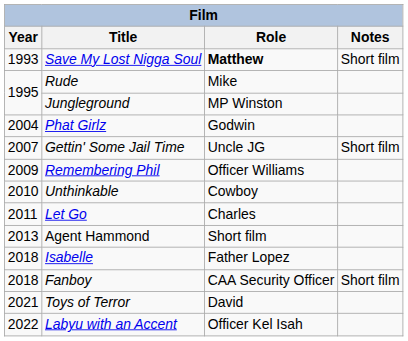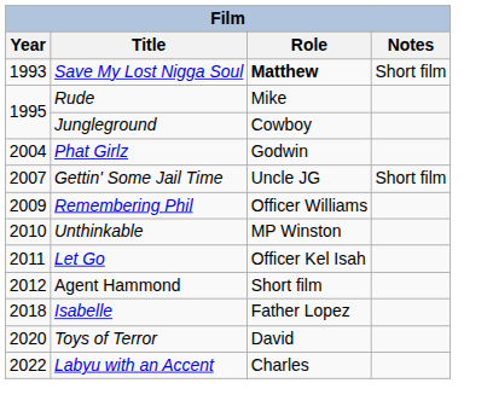 <table class="wikitable sortable">
 <tr>
 <th colspan=4 style="background:#B0C4DE;">Film</th>
 </tr>
 <tr>
 <th>Year</th>
 <th>Title</th>
 <th>Role</th>
 <th class="unsortable">Notes</th>
 </tr>
 <tr>
 <td>1993</td>
 <td><em><a href='#'>Save My Lost Nigga Soul</a></em></td>
 <td><strong>Matthew</strong></td>
 <td>Short film</td>
 </tr>
 <tr>
 <td rowspan=2>1995</td>
 <td><em>Rude</em></td>
 <td>Mike</td>
 <td></td>
 </tr>
 <tr>
 <td><em>Jungleground</em></td>
-<td>MP Winston</td>
+<td>Cowboy</td>
 <td></td>
 </tr>
 <tr>
 <td>2004</td>
 <td><em><a href='#'>Phat Girlz</a></em></td>
 <td>Godwin</td>
 <td></td>
 </tr>
 <tr>
 <td>2007</td>
 <td><em>Gettin' Some Jail Time</em></td>
 <td>Uncle JG</td>
 <td>Short film</td>
 </tr>
 <tr>
 <td>2009</td>
 <td><em><a href='#'>Remembering Phil</a></em></td>
 <td>Officer Williams</td>
 </tr>
 <tr>
 <td>2010</td>
 <td><em>Unthinkable</em></td>
-<td>Cowboy</td>
+<td>MP Winston</td>
 <td></td>
 </tr>
 <tr>
 <td>2011</td>
 <td><em><a href='#'>Let Go</a></em></td>
-<td>Charles</td>
+<td>Officer Kel Isah</td>
 <td></td>
 </tr>
 <tr>
-<td>2013</td>
+<td>2012</td>
 <td>Agent Hammond</td>
 <td>Short film</td>
 </tr>
 <tr>
 <td>2018</td>
 <td><em><a href='#'>Isabelle</a></em></td>
 <td>Father Lopez</td>
 <td></td>
 </tr>
 <tr>
-<td>2018</td>
-<td><em>Fanboy</em></td>
-<td>CAA Security Officer</td>
-<td>Short film</td>
-</tr>
-<tr>
-<td>2021</td>
+<td>2020</td>
 <td><em>Toys of Terror</em></td>
 <td>David</td>
 </tr>
 <tr>
 <td>2022</td>
 <td><em><a href='#'>Labyu with an Accent</a></em></td>
-<td>Officer Kel Isah</td>
+<td>Charles</td>
 <td></td>
 </tr>
 </table>
